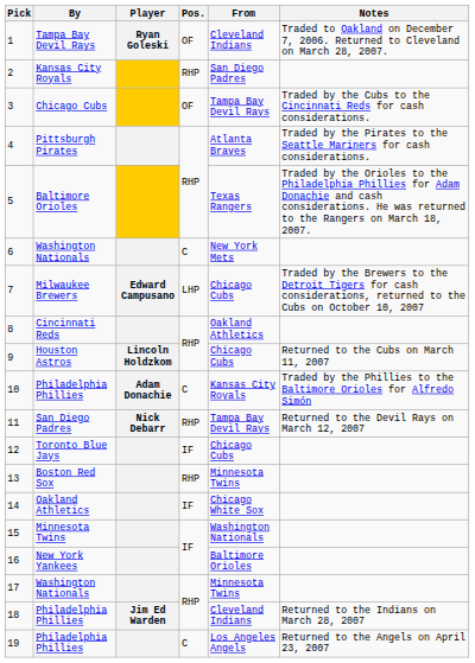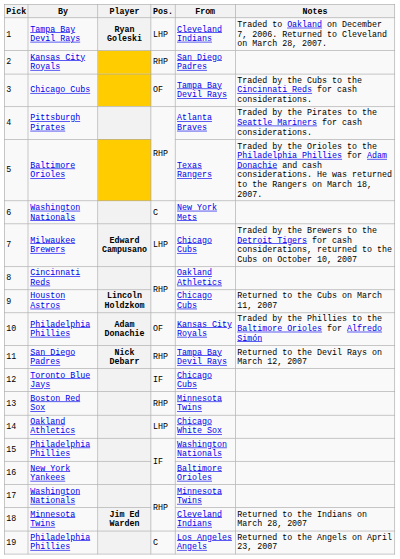 <table class="wikitable sortable plainrowheaders">
 <tr>
 <th scope="col">Pick</th>
 <th scope="col">By</th>
 <th scope="col">Player</th>
 <th scope="col">Pos.</th>
 <th scope="col">From</th>
 <th scope="col">Notes</th>
 </tr>
 <tr>
 <td>1</td>
 <td><a href='#'>Tampa Bay Devil Rays</a></td>
 <th scope="row">Ryan Goleski</th>
-<td>OF</td>
+<td>LHP</td>
 <td><a href='#'>Cleveland Indians</a></td>
 <td>Traded to <a href='#'>Oakland</a> on December 7, 2006. Returned to Cleveland on March 28, 2007.</td>
 </tr>
 <tr>
 <td>2</td>
 <td><a href='#'>Kansas City Royals</a></td>
 <th scope="row" style="background:#fc0"></th>
 <td>RHP</td>
 <td><a href='#'>San Diego Padres</a></td>
 <td></td>
 </tr>
 <tr>
 <td>3</td>
 <td><a href='#'>Chicago Cubs</a></td>
 <th scope="row" style="background:#fc0"></th>
 <td>OF</td>
 <td><a href='#'>Tampa Bay Devil Rays</a></td>
 <td>Traded by the Cubs to the <a href='#'>Cincinnati Reds</a> for cash considerations.</td>
 </tr>
 <tr>
 <td>4</td>
 <td><a href='#'>Pittsburgh Pirates</a></td>
 <th scope="row"></th>
 <td rowspan="2">RHP</td>
 <td><a href='#'>Atlanta Braves</a></td>
 <td>Traded by the Pirates to the <a href='#'>Seattle Mariners</a> for cash considerations.</td>
 </tr>
 <tr>
 <td>5</td>
 <td><a href='#'>Baltimore Orioles</a></td>
 <th scope="row" style="background:#fc0"></th>
 <td><a href='#'>Texas Rangers</a></td>
 <td>Traded by the Orioles to the <a href='#'>Philadelphia Phillies</a> for <a href='#'>Adam Donachie</a> and cash considerations. He was returned to the Rangers on March 18, 2007.</td>
 </tr>
 <tr>
 <td>6</td>
 <td><a href='#'>Washington Nationals</a></td>
 <th scope="row"></th>
 <td>C</td>
 <td><a href='#'>New York Mets</a></td>
 <td></td>
 </tr>
 <tr>
 <td>7</td>
 <td><a href='#'>Milwaukee Brewers</a></td>
 <th scope="row">Edward Campusano</th>
 <td>LHP</td>
 <td><a href='#'>Chicago Cubs</a></td>
 <td>Traded by the Brewers to the <a href='#'>Detroit Tigers</a> for cash considerations, returned to the Cubs on October 10, 2007</td>
 </tr>
 <tr>
 <td>8</td>
 <td><a href='#'>Cincinnati Reds</a></td>
 <th scope="row"></th>
 <td rowspan="2">RHP</td>
 <td><a href='#'>Oakland Athletics</a></td>
 <td></td>
 </tr>
 <tr>
 <td>9</td>
 <td><a href='#'>Houston Astros</a></td>
 <th scope="row">Lincoln Holdzkom</th>
 <td><a href='#'>Chicago Cubs</a></td>
 <td>Returned to the Cubs on March 11, 2007</td>
 </tr>
 <tr>
 <td>10</td>
 <td><a href='#'>Philadelphia Phillies</a></td>
 <th scope="row">Adam Donachie</th>
-<td>C</td>
+<td>OF</td>
 <td><a href='#'>Kansas City Royals</a></td>
 <td>Traded by the Phillies to the <a href='#'>Baltimore Orioles</a> for <a href='#'>Alfredo Simón</a></td>
 </tr>
 <tr>
 <td>11</td>
 <td><a href='#'>San Diego Padres</a></td>
 <th scope="row">Nick Debarr</th>
 <td>RHP</td>
 <td><a href='#'>Tampa Bay Devil Rays</a></td>
 <td>Returned to the Devil Rays on March 12, 2007</td>
 </tr>
 <tr>
 <td>12</td>
 <td><a href='#'>Toronto Blue Jays</a></td>
 <th scope="row"></th>
 <td>IF</td>
 <td><a href='#'>Chicago Cubs</a></td>
 <td></td>
 </tr>
 <tr>
 <td>13</td>
 <td><a href='#'>Boston Red Sox</a></td>
 <th scope="row"></th>
 <td>RHP</td>
 <td><a href='#'>Minnesota Twins</a></td>
 <td></td>
 </tr>
 <tr>
 <td>14</td>
 <td><a href='#'>Oakland Athletics</a></td>
 <th scope="row"></th>
-<td>IF</td>
+<td>LHP</td>
 <td><a href='#'>Chicago White Sox</a></td>
 </tr>
 <tr>
 <td>15</td>
-<td><a href='#'>Minnesota Twins</a></td>
+<td><a href='#'>Philadelphia Phillies</a></td>
 <th scope="row"></th>
 <td rowspan="2">IF</td>
 <td><a href='#'>Washington Nationals</a></td>
 <td></td>
 </tr>
 <tr>
 <td>16</td>
 <td><a href='#'>New York Yankees</a></td>
 <th scope="row"></th>
 <td><a href='#'>Baltimore Orioles</a></td>
 <td></td>
 </tr>
 <tr>
 <td>17</td>
 <td><a href='#'>Washington Nationals</a></td>
 <th scope="row"></th>
 <td rowspan="2">RHP</td>
 <td><a href='#'>Minnesota Twins</a></td>
 <td></td>
 </tr>
 <tr>
 <td>18</td>
-<td><a href='#'>Philadelphia Phillies</a></td>
+<td><a href='#'>Minnesota Twins</a></td>
 <th scope="row">Jim Ed Warden</th>
 <td><a href='#'>Cleveland Indians</a></td>
 <td>Returned to the Indians on March 28, 2007</td>
 </tr>
 <tr>
 <td>19</td>
 <td><a href='#'>Philadelphia Phillies</a></td>
 <th scope="row"></th>
 <td>C</td>
 <td><a href='#'>Los Angeles Angels</a></td>
 <td>Returned to the Angels on April 23, 2007</td>
 </tr>
 </table>
